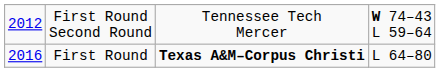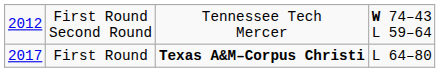 <table class="wikitable">
 <tr align="center">
 <td><a href='#'>2012</a></td>
 <td>First Round<br>Second Round</td>
 <td>Tennessee Tech<br>Mercer</td>
 <td><strong>W</strong> 74–43<br>L 59–64</td>
 </tr>
 <tr align="center">
-<td><a href='#'>2016</a></td>
+<td><a href='#'>2017</a></td>
 <td>First Round</td>
 <td><strong>Texas A&M–Corpus Christi</strong></td>
 <td>L 64–80</td>
 </tr>
 </table>
